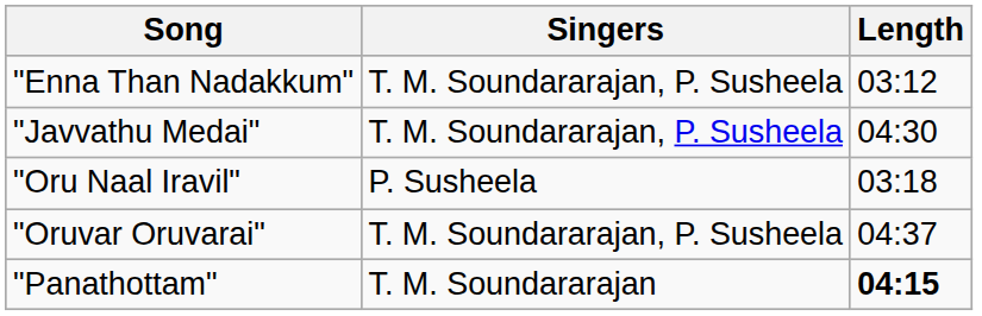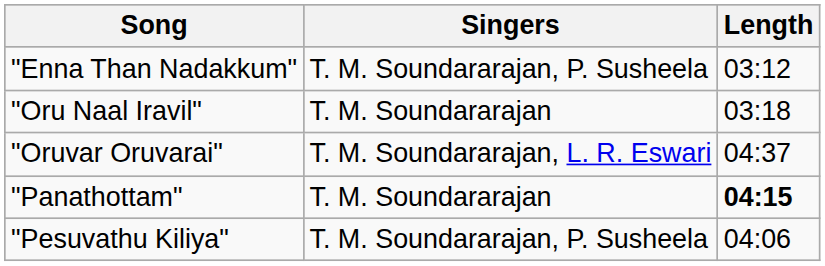 <table class="wikitable">
 <tr>
 <th>Song</th>
 <th>Singers</th>
 <th>Length</th>
 </tr>
 <tr>
 <td>"Enna Than Nadakkum"</td>
 <td>T. M. Soundararajan, P. Susheela</td>
 <td>03:12</td>
 </tr>
 <tr>
-<td>"Javvathu Medai"</td>
-<td>T. M. Soundararajan, <a href='#'>P. Susheela</a></td>
-<td>04:30</td>
-</tr>
-<tr>
 <td>"Oru Naal Iravil"</td>
-<td>P. Susheela</td>
+<td>T. M. Soundararajan</td>
 <td>03:18</td>
 </tr>
 <tr>
 <td>"Oruvar Oruvarai"</td>
-<td>T. M. Soundararajan, P. Susheela</td>
+<td>T. M. Soundararajan, <a href='#'>L. R. Eswari</a></td>
 <td>04:37</td>
 </tr>
 <tr>
 <td>"Panathottam"</td>
 <td>T. M. Soundararajan</td>
 <td><strong>04:15</strong></td>
 </tr>
+<tr>
+<td>"Pesuvathu Kiliya"</td>
+<td>T. M. Soundararajan, P. Susheela</td>
+<td>04:06</td>
+</tr>
 </table>
